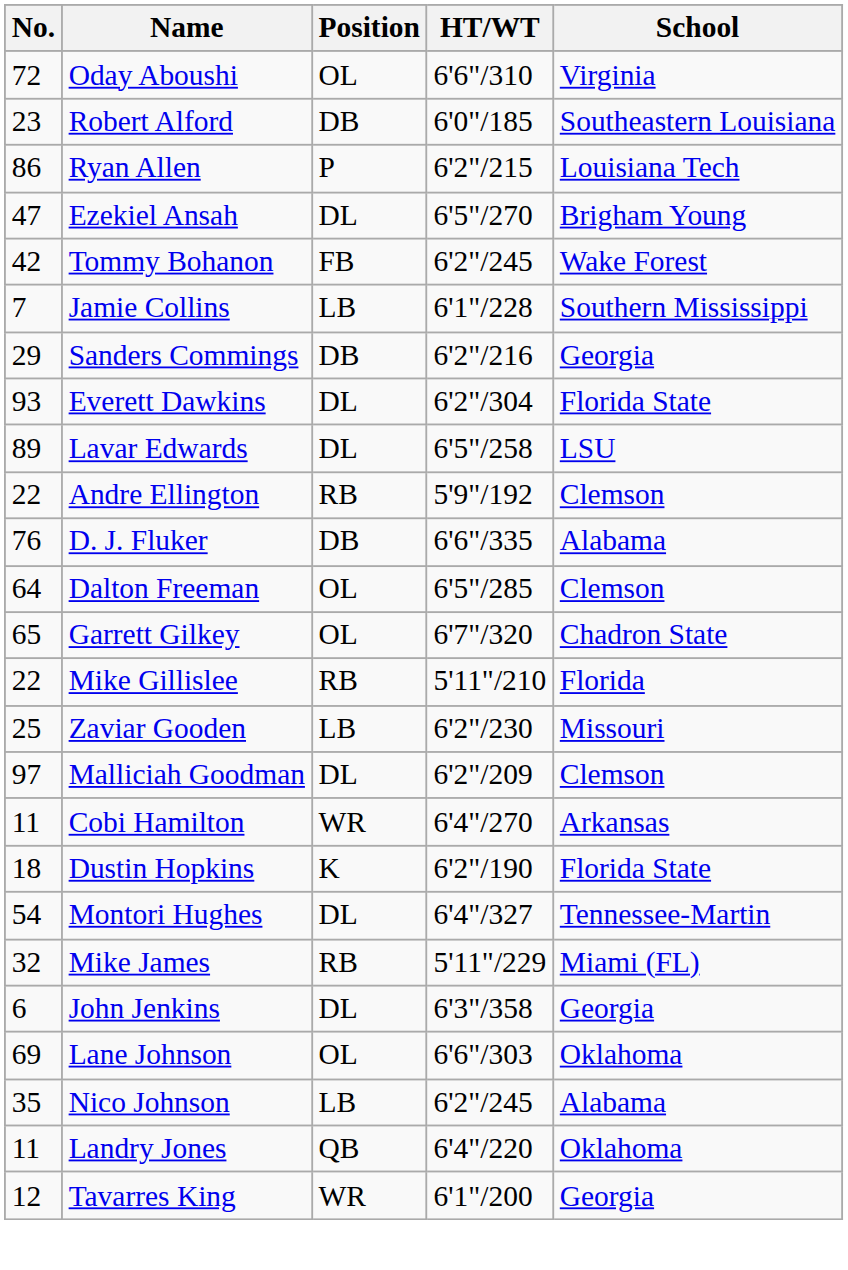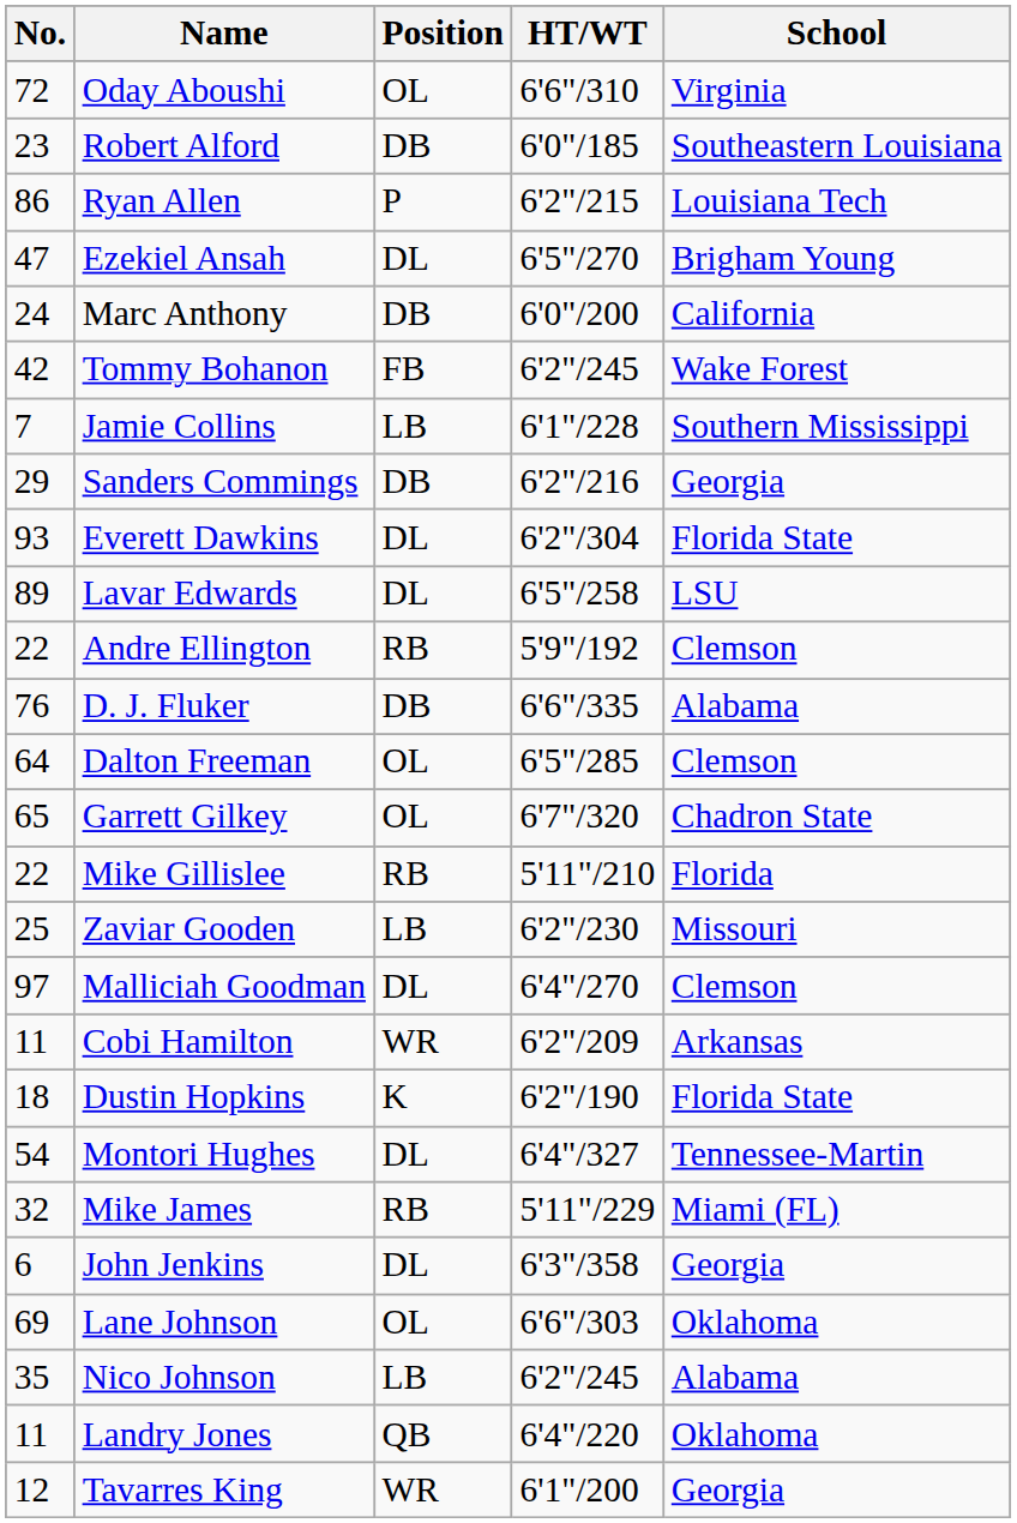 <table class="wikitable">
 <tr>
 <th>No.</th>
 <th>Name</th>
 <th>Position</th>
 <th>HT/WT</th>
 <th>School</th>
 </tr>
 <tr>
 <td>72</td>
 <td><a href='#'>Oday Aboushi</a></td>
 <td>OL</td>
 <td>6'6"/310</td>
 <td><a href='#'>Virginia</a></td>
 </tr>
 <tr>
 <td>23</td>
 <td><a href='#'>Robert Alford</a></td>
 <td>DB</td>
 <td>6'0"/185</td>
 <td><a href='#'>Southeastern Louisiana</a></td>
 </tr>
 <tr>
 <td>86</td>
 <td><a href='#'>Ryan Allen</a></td>
 <td>P</td>
 <td>6'2"/215</td>
 <td><a href='#'>Louisiana Tech</a></td>
 </tr>
 <tr>
 <td>47</td>
 <td><a href='#'>Ezekiel Ansah</a></td>
 <td>DL</td>
 <td>6'5"/270</td>
 <td><a href='#'>Brigham Young</a></td>
+</tr>
+<tr>
+<td>24</td>
+<td>Marc Anthony</td>
+<td>DB</td>
+<td>6'0"/200</td>
+<td><a href='#'>California</a></td>
 </tr>
 <tr>
 <td>42</td>
 <td><a href='#'>Tommy Bohanon</a></td>
 <td>FB</td>
 <td>6'2"/245</td>
 <td><a href='#'>Wake Forest</a></td>
 </tr>
 <tr>
 <td>7</td>
 <td><a href='#'>Jamie Collins</a></td>
 <td>LB</td>
 <td>6'1"/228</td>
 <td><a href='#'>Southern Mississippi</a></td>
 </tr>
 <tr>
 <td>29</td>
 <td><a href='#'>Sanders Commings</a></td>
 <td>DB</td>
 <td>6'2"/216</td>
 <td><a href='#'>Georgia</a></td>
 </tr>
 <tr>
 <td>93</td>
 <td><a href='#'>Everett Dawkins</a></td>
 <td>DL</td>
 <td>6'2"/304</td>
 <td><a href='#'>Florida State</a></td>
 </tr>
 <tr>
 <td>89</td>
 <td><a href='#'>Lavar Edwards</a></td>
 <td>DL</td>
 <td>6'5"/258</td>
 <td><a href='#'>LSU</a></td>
 </tr>
 <tr>
 <td>22</td>
 <td><a href='#'>Andre Ellington</a></td>
 <td>RB</td>
 <td>5'9"/192</td>
 <td><a href='#'>Clemson</a></td>
 </tr>
 <tr>
 <td>76</td>
 <td><a href='#'>D. J. Fluker</a></td>
 <td>DB</td>
 <td>6'6"/335</td>
 <td><a href='#'>Alabama</a></td>
 </tr>
 <tr>
 <td>64</td>
 <td><a href='#'>Dalton Freeman</a></td>
 <td>OL</td>
 <td>6'5"/285</td>
 <td><a href='#'>Clemson</a></td>
 </tr>
 <tr>
 <td>65</td>
 <td><a href='#'>Garrett Gilkey</a></td>
 <td>OL</td>
 <td>6'7"/320</td>
 <td><a href='#'>Chadron State</a></td>
 </tr>
 <tr>
 <td>22</td>
 <td><a href='#'>Mike Gillislee</a></td>
 <td>RB</td>
 <td>5'11"/210</td>
 <td><a href='#'>Florida</a></td>
 </tr>
 <tr>
 <td>25</td>
 <td><a href='#'>Zaviar Gooden</a></td>
 <td>LB</td>
 <td>6'2"/230</td>
 <td><a href='#'>Missouri</a></td>
 </tr>
 <tr>
 <td>97</td>
 <td><a href='#'>Malliciah Goodman</a></td>
 <td>DL</td>
-<td>6'2"/209</td>
+<td>6'4"/270</td>
 <td><a href='#'>Clemson</a></td>
 </tr>
 <tr>
 <td>11</td>
 <td><a href='#'>Cobi Hamilton</a></td>
 <td>WR</td>
-<td>6'4"/270</td>
+<td>6'2"/209</td>
 <td><a href='#'>Arkansas</a></td>
 </tr>
 <tr>
 <td>18</td>
 <td><a href='#'>Dustin Hopkins</a></td>
 <td>K</td>
 <td>6'2"/190</td>
 <td><a href='#'>Florida State</a></td>
 </tr>
 <tr>
 <td>54</td>
 <td><a href='#'>Montori Hughes</a></td>
 <td>DL</td>
 <td>6'4"/327</td>
 <td><a href='#'>Tennessee-Martin</a></td>
 </tr>
 <tr>
 <td>32</td>
 <td><a href='#'>Mike James</a></td>
 <td>RB</td>
 <td>5'11"/229</td>
 <td><a href='#'>Miami (FL)</a></td>
 </tr>
 <tr>
 <td>6</td>
 <td><a href='#'>John Jenkins</a></td>
 <td>DL</td>
 <td>6'3"/358</td>
 <td><a href='#'>Georgia</a></td>
 </tr>
 <tr>
 <td>69</td>
 <td><a href='#'>Lane Johnson</a></td>
 <td>OL</td>
 <td>6'6"/303</td>
 <td><a href='#'>Oklahoma</a></td>
 </tr>
 <tr>
 <td>35</td>
 <td><a href='#'>Nico Johnson</a></td>
 <td>LB</td>
 <td>6'2"/245</td>
 <td><a href='#'>Alabama</a></td>
 </tr>
 <tr>
 <td>11</td>
 <td><a href='#'>Landry Jones</a></td>
 <td>QB</td>
 <td>6'4"/220</td>
 <td><a href='#'>Oklahoma</a></td>
 </tr>
 <tr>
 <td>12</td>
 <td><a href='#'>Tavarres King</a></td>
 <td>WR</td>
 <td>6'1"/200</td>
 <td><a href='#'>Georgia</a></td>
 </tr>
 </table>
